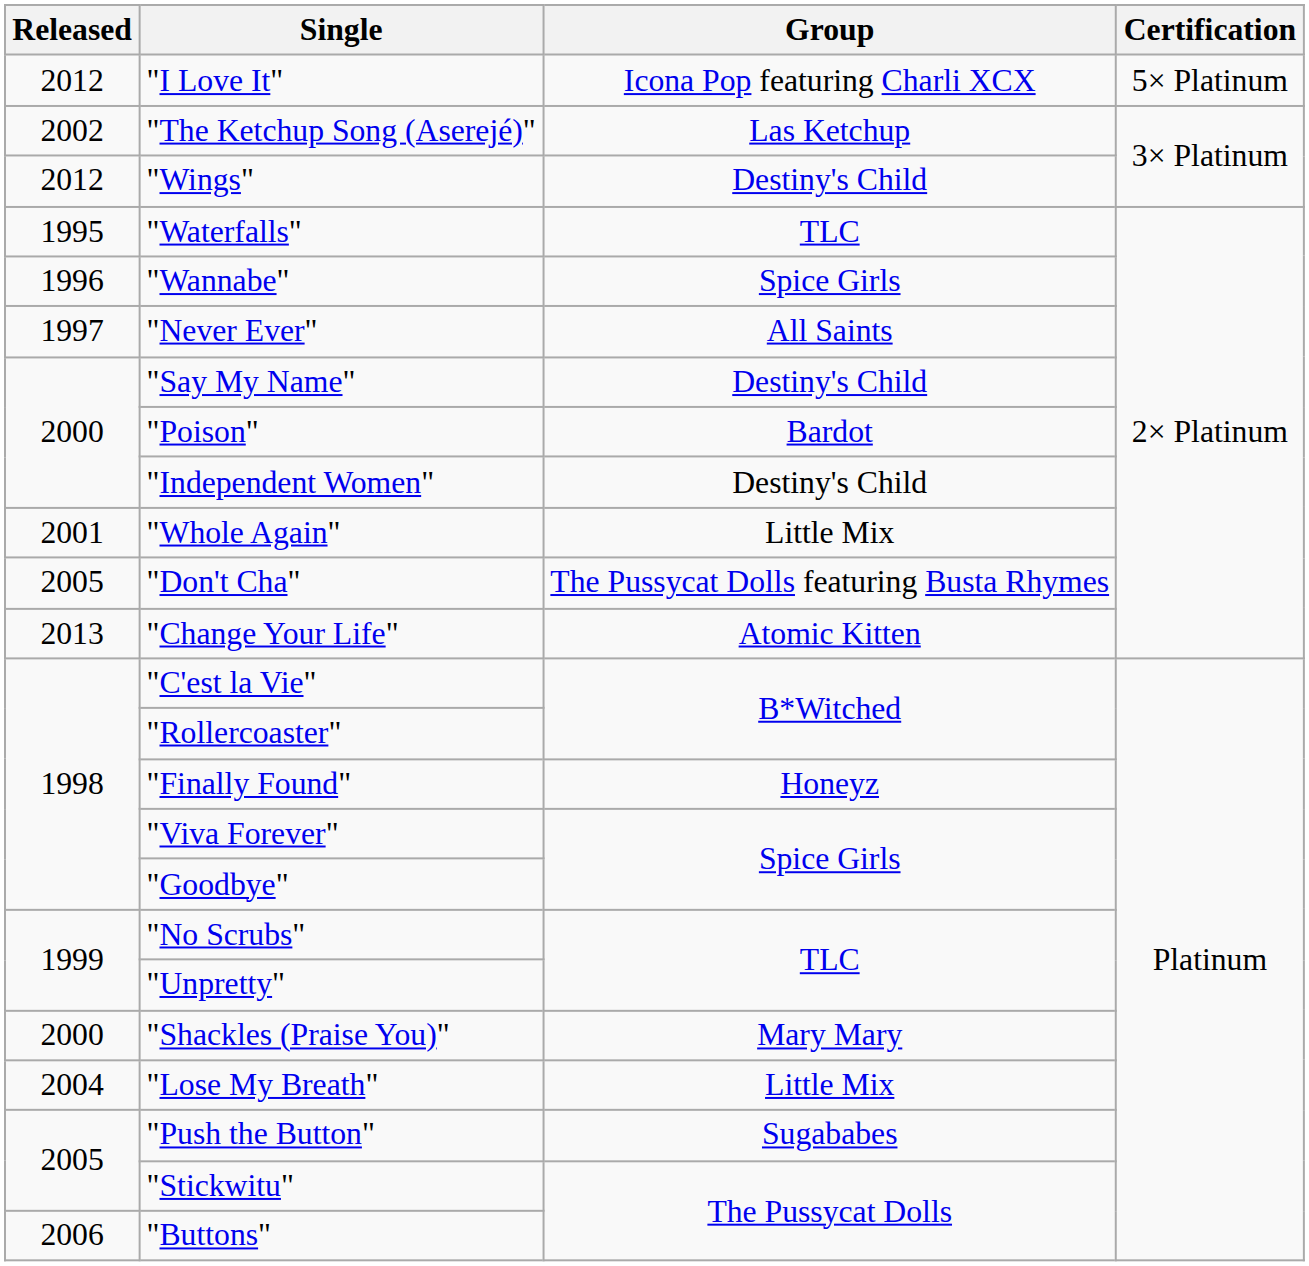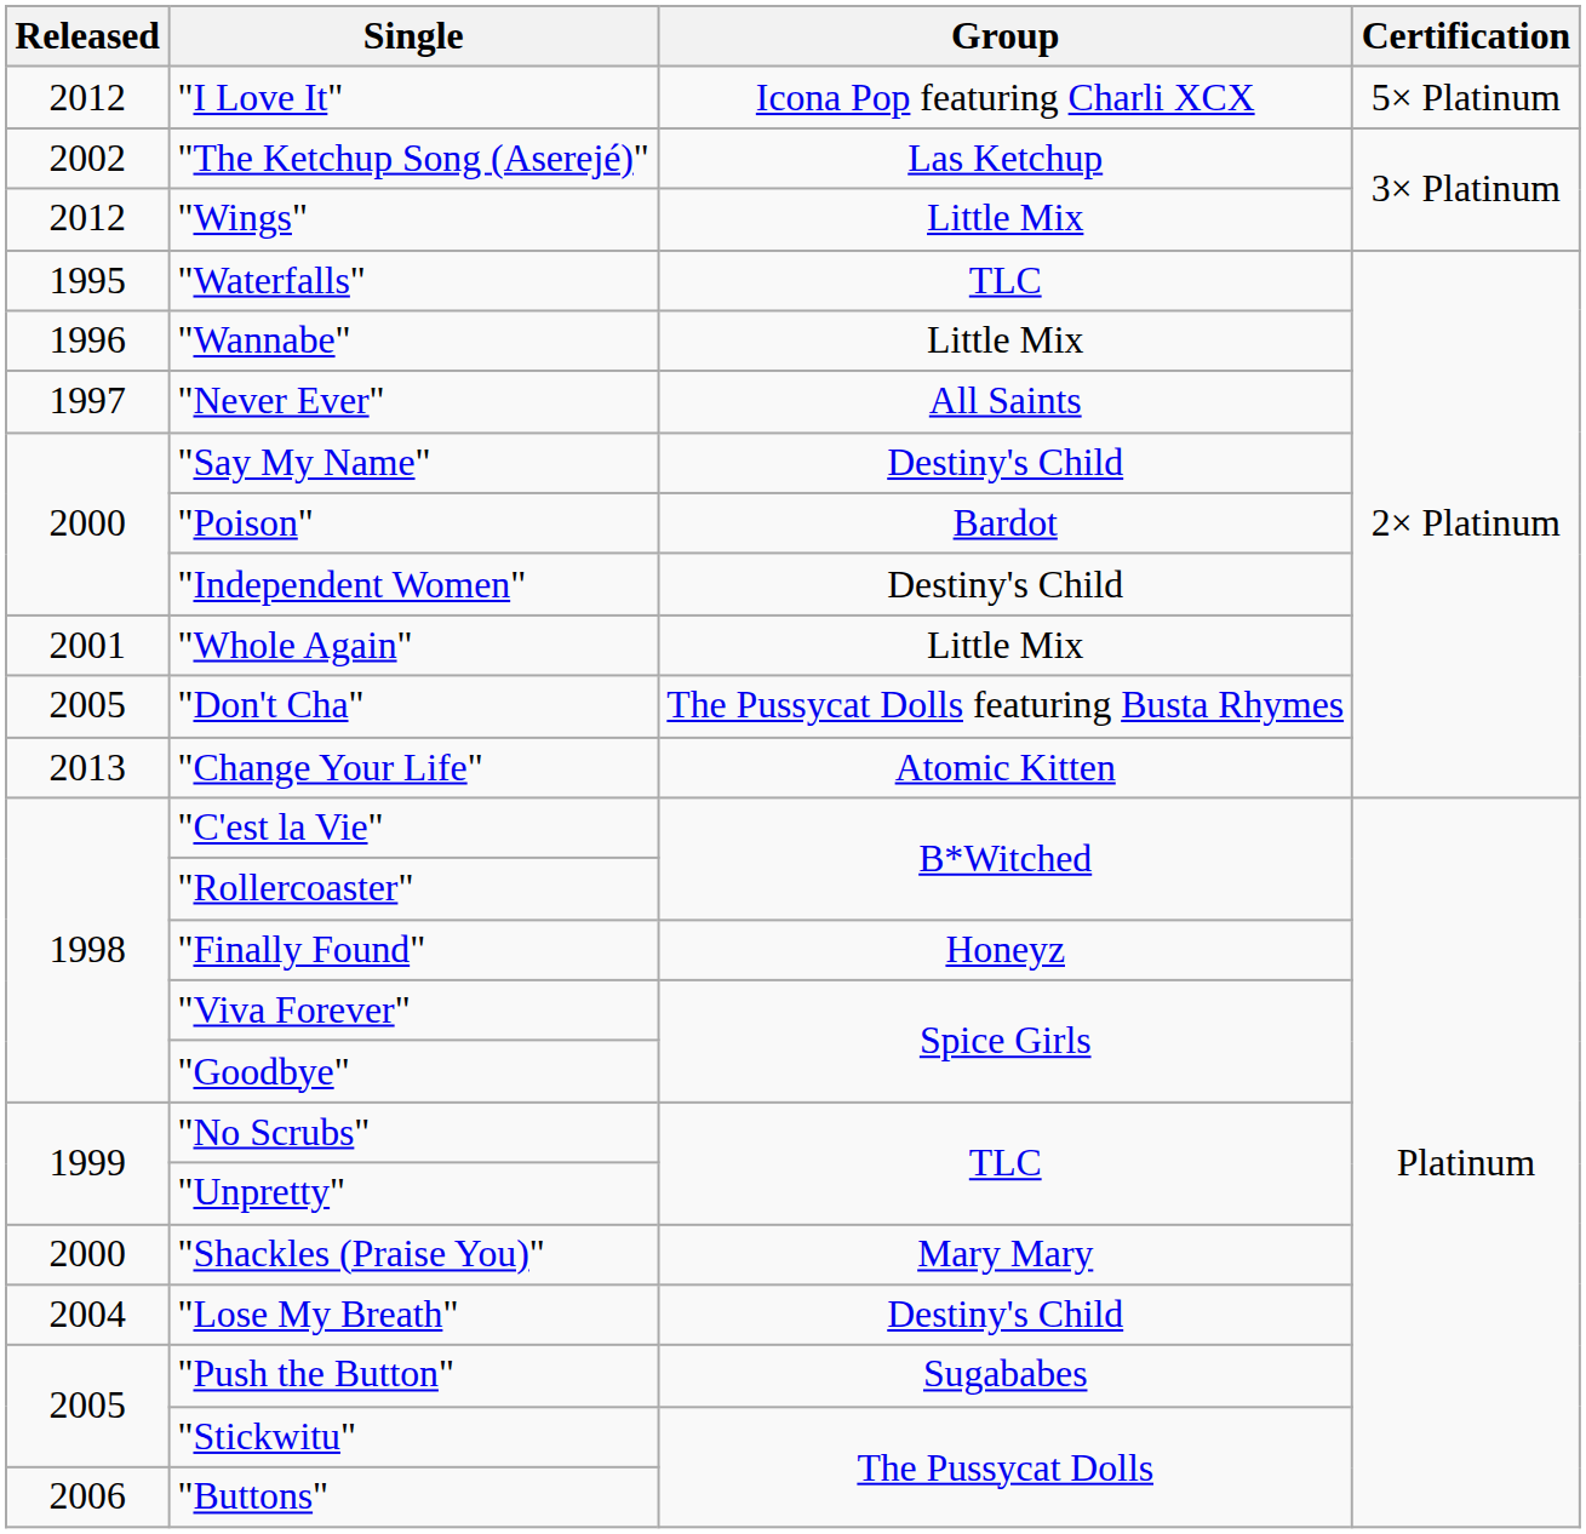 <table class="wikitable plainrowheaders" style="text-align:center;">
 <tr>
 <th>Released</th>
 <th>Single</th>
 <th>Group</th>
 <th>Certification</th>
 </tr>
 <tr>
 <td>2012</td>
 <td style="text-align:left;">"<a href='#'>I Love It</a>"</td>
 <td><a href='#'>Icona Pop</a> featuring <a href='#'>Charli XCX</a></td>
 <td>5× Platinum</td>
 </tr>
 <tr>
 <td>2002</td>
 <td style="text-align:left;">"<a href='#'>The Ketchup Song (Aserejé)</a>"</td>
 <td><a href='#'>Las Ketchup</a></td>
 <td rowspan="2">3× Platinum</td>
 </tr>
 <tr>
 <td>2012</td>
 <td style="text-align:left;">"<a href='#'>Wings</a>"</td>
-<td><a href='#'>Destiny's Child</a></td>
+<td><a href='#'>Little Mix</a></td>
 </tr>
 <tr>
 <td>1995</td>
 <td style="text-align:left;">"<a href='#'>Waterfalls</a>"</td>
 <td><a href='#'>TLC</a></td>
 <td rowspan="9">2× Platinum</td>
 </tr>
 <tr>
 <td>1996</td>
 <td style="text-align:left;">"<a href='#'>Wannabe</a>"</td>
-<td><a href='#'>Spice Girls</a></td>
+<td>Little Mix</td>
 </tr>
 <tr>
 <td>1997</td>
 <td style="text-align:left;">"<a href='#'>Never Ever</a>"</td>
 <td><a href='#'>All Saints</a></td>
 </tr>
 <tr>
 <td rowspan="3">2000</td>
 <td style="text-align:left;">"<a href='#'>Say My Name</a>"</td>
 <td><a href='#'>Destiny's Child</a></td>
 </tr>
 <tr>
 <td style="text-align:left;">"<a href='#'>Poison</a>"</td>
 <td><a href='#'>Bardot</a></td>
 </tr>
 <tr>
 <td style="text-align:left;">"<a href='#'>Independent Women</a>"</td>
 <td>Destiny's Child</td>
 </tr>
 <tr>
 <td>2001</td>
 <td style="text-align:left;">"<a href='#'>Whole Again</a>"</td>
 <td>Little Mix</td>
 </tr>
 <tr>
 <td>2005</td>
 <td style="text-align:left;">"<a href='#'>Don't Cha</a>"</td>
 <td><a href='#'>The Pussycat Dolls</a> featuring <a href='#'>Busta Rhymes</a></td>
 </tr>
 <tr>
 <td>2013</td>
 <td style="text-align:left;">"<a href='#'>Change Your Life</a>"</td>
 <td><a href='#'>Atomic Kitten</a></td>
 </tr>
 <tr>
 <td rowspan="5">1998</td>
 <td style="text-align:left;">"<a href='#'>C'est la Vie</a>"</td>
 <td rowspan="2"><a href='#'>B*Witched</a></td>
 <td rowspan="13">Platinum</td>
 </tr>
 <tr>
 <td style="text-align:left;">"<a href='#'>Rollercoaster</a>"</td>
 </tr>
 <tr>
 <td style="text-align:left;">"<a href='#'>Finally Found</a>"</td>
 <td><a href='#'>Honeyz</a></td>
 </tr>
 <tr>
 <td style="text-align:left;">"<a href='#'>Viva Forever</a>"</td>
 <td rowspan="2"><a href='#'>Spice Girls</a></td>
 </tr>
 <tr>
 <td style="text-align:left;">"<a href='#'>Goodbye</a>"</td>
 </tr>
 <tr>
 <td rowspan="2">1999</td>
 <td style="text-align:left;">"<a href='#'>No Scrubs</a>"</td>
 <td rowspan="2"><a href='#'>TLC</a></td>
 </tr>
 <tr>
 <td style="text-align:left;">"<a href='#'>Unpretty</a>"</td>
 </tr>
 <tr>
 <td>2000</td>
 <td style="text-align:left;">"<a href='#'>Shackles (Praise You)</a>"</td>
 <td><a href='#'>Mary Mary</a></td>
 </tr>
 <tr>
 <td>2004</td>
 <td style="text-align:left;">"<a href='#'>Lose My Breath</a>"</td>
-<td><a href='#'>Little Mix</a></td>
+<td><a href='#'>Destiny's Child</a></td>
 </tr>
 <tr>
 <td rowspan="2">2005</td>
 <td style="text-align:left;">"<a href='#'>Push the Button</a>"</td>
 <td><a href='#'>Sugababes</a></td>
 </tr>
 <tr>
 <td style="text-align:left;">"<a href='#'>Stickwitu</a>"</td>
 <td rowspan="2"><a href='#'>The Pussycat Dolls</a></td>
 </tr>
 <tr>
 <td>2006</td>
 <td style="text-align:left;">"<a href='#'>Buttons</a>"</td>
 </tr>
 </table>
